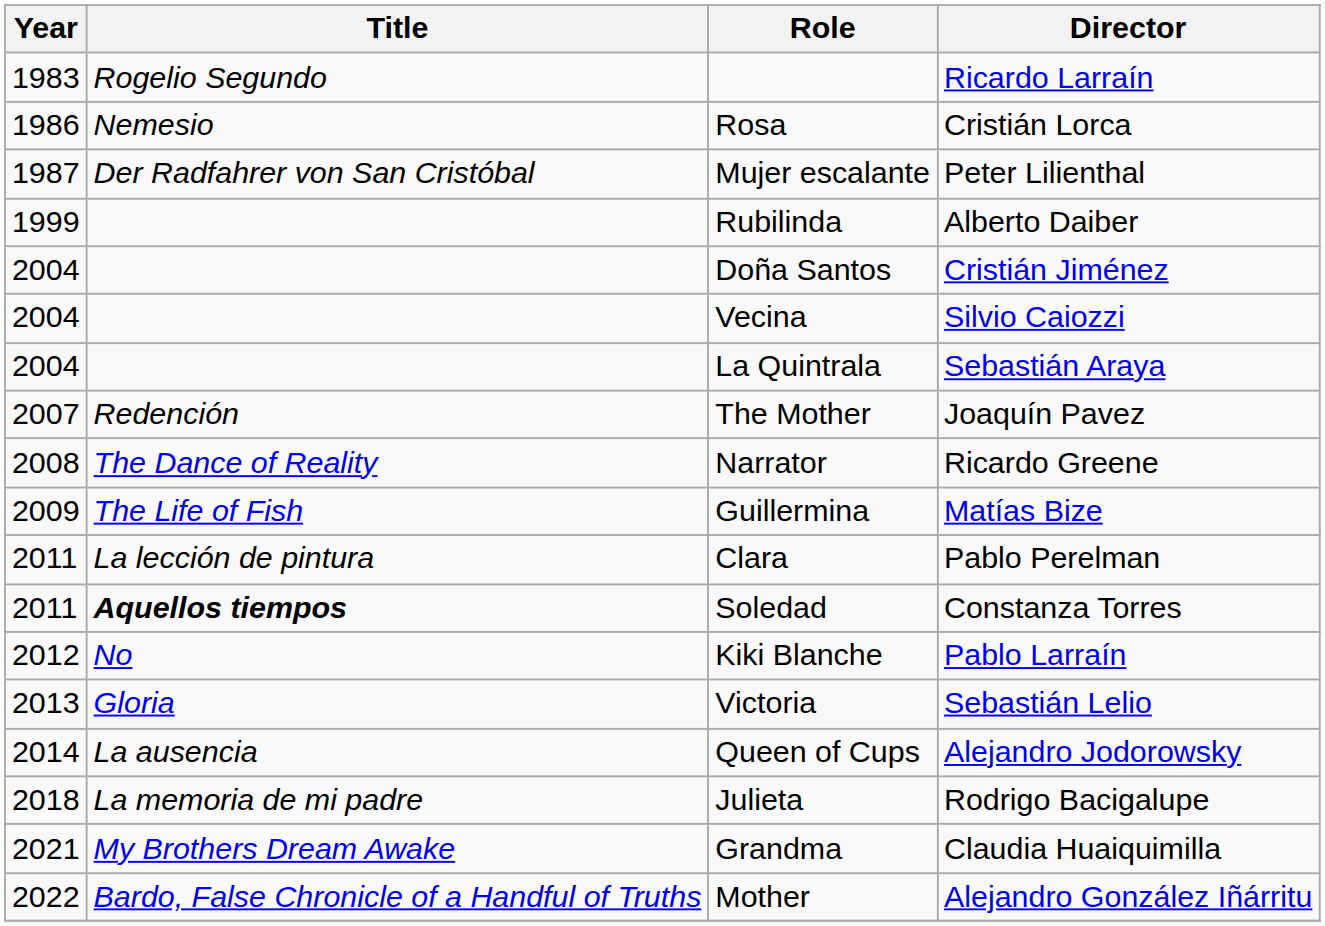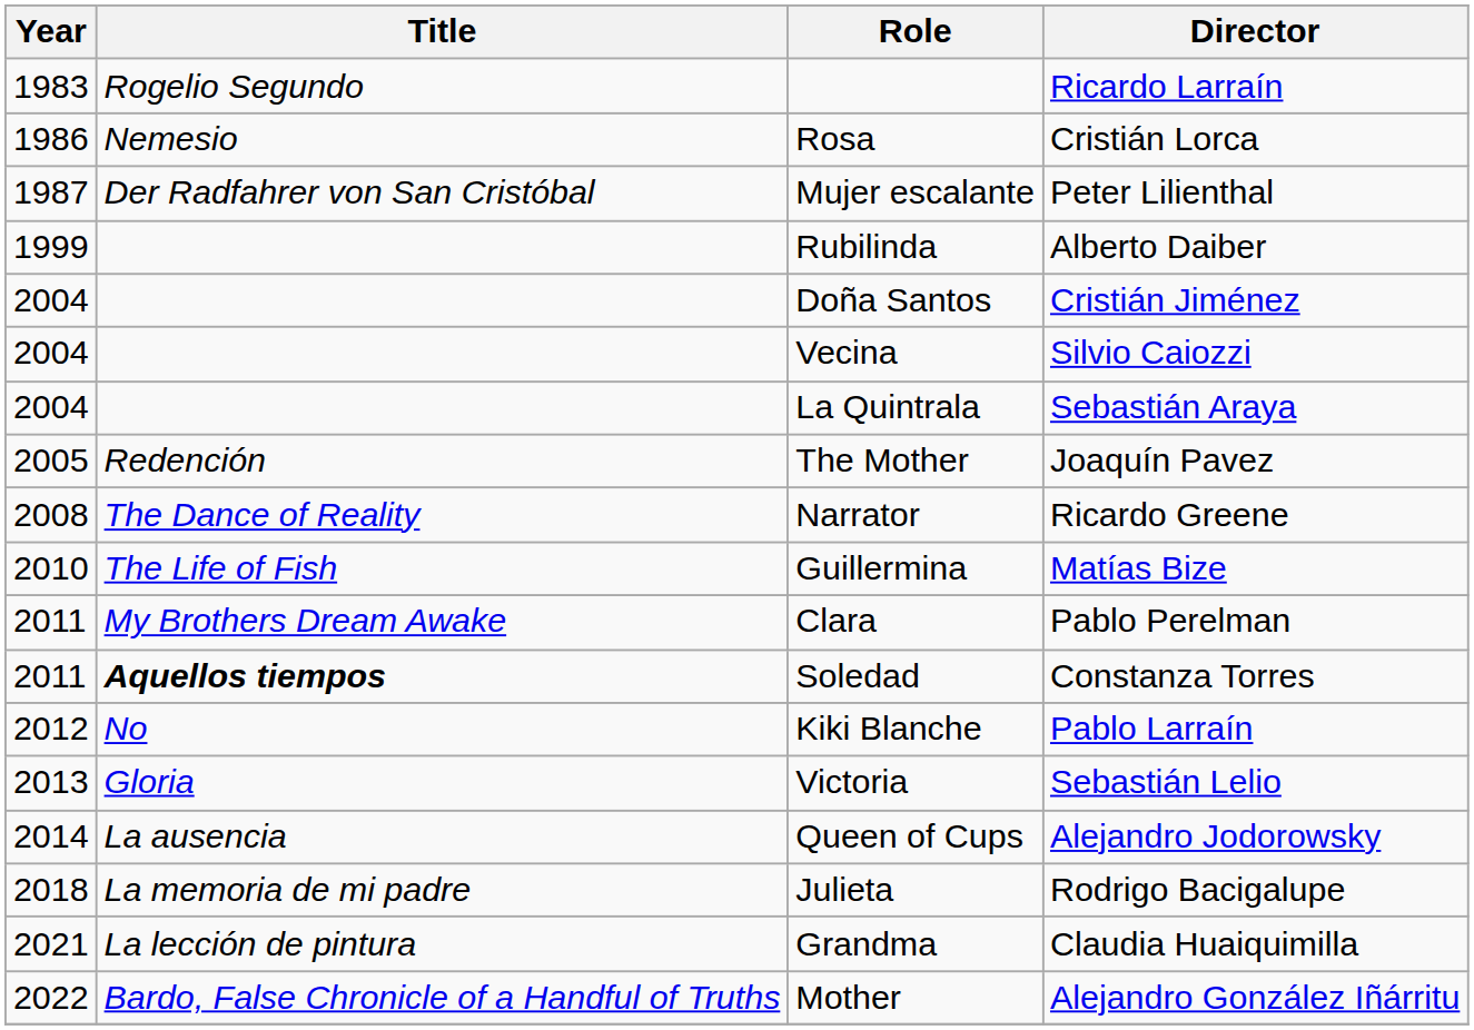 <table class="wikitable">
 <tr>
 <th>Year</th>
 <th>Title</th>
 <th>Role</th>
 <th>Director</th>
 </tr>
 <tr>
 <td>1983</td>
 <td><em>Rogelio Segundo</em></td>
 <td></td>
 <td><a href='#'>Ricardo Larraín</a></td>
 </tr>
 <tr>
 <td>1986</td>
 <td><em>Nemesio</em></td>
 <td>Rosa</td>
 <td>Cristián Lorca</td>
 </tr>
 <tr>
 <td>1987</td>
 <td><em>Der Radfahrer von San Cristóbal</em></td>
 <td>Mujer escalante</td>
 <td>Peter Lilienthal</td>
 </tr>
 <tr>
 <td>1999</td>
 <td><em></em></td>
 <td>Rubilinda</td>
 <td>Alberto Daiber</td>
 </tr>
 <tr>
 <td>2004</td>
 <td><em></em></td>
 <td>Doña Santos</td>
 <td><a href='#'>Cristián Jiménez</a></td>
 </tr>
 <tr>
 <td>2004</td>
 <td><em></em></td>
 <td>Vecina</td>
 <td><a href='#'>Silvio Caiozzi</a></td>
 </tr>
 <tr>
 <td>2004</td>
 <td><em></em></td>
 <td>La Quintrala</td>
 <td><a href='#'>Sebastián Araya</a></td>
 </tr>
 <tr>
-<td>2007</td>
+<td>2005</td>
 <td><em>Redención</em></td>
 <td>The Mother</td>
 <td>Joaquín Pavez</td>
 </tr>
 <tr>
 <td>2008</td>
 <td><em><a href='#'>The Dance of Reality</a></em></td>
 <td>Narrator</td>
 <td>Ricardo Greene</td>
 </tr>
 <tr>
-<td>2009</td>
+<td>2010</td>
 <td><em><a href='#'>The Life of Fish</a></em></td>
 <td>Guillermina</td>
 <td><a href='#'>Matías Bize</a></td>
 </tr>
 <tr>
 <td>2011</td>
-<td><em>La lección de pintura</em></td>
+<td><em><a href='#'>My Brothers Dream Awake</a></em></td>
 <td>Clara</td>
 <td>Pablo Perelman</td>
 </tr>
 <tr>
 <td>2011</td>
 <td><strong><em>Aquellos tiempos</em></strong></td>
 <td>Soledad</td>
 <td>Constanza Torres</td>
 </tr>
 <tr>
 <td>2012</td>
 <td><em><a href='#'>No</a></em></td>
 <td>Kiki Blanche</td>
 <td><a href='#'>Pablo Larraín</a></td>
 </tr>
 <tr>
 <td>2013</td>
 <td><em><a href='#'>Gloria</a></em></td>
 <td>Victoria</td>
 <td><a href='#'>Sebastián Lelio</a></td>
 </tr>
 <tr>
 <td>2014</td>
 <td><em>La ausencia</em></td>
 <td>Queen of Cups</td>
 <td><a href='#'>Alejandro Jodorowsky</a></td>
 </tr>
 <tr>
 <td>2018</td>
 <td><em>La memoria de mi padre</em></td>
 <td>Julieta</td>
 <td>Rodrigo Bacigalupe</td>
 </tr>
 <tr>
 <td>2021</td>
-<td><em><a href='#'>My Brothers Dream Awake</a></em></td>
+<td><em>La lección de pintura</em></td>
 <td>Grandma</td>
 <td>Claudia Huaiquimilla</td>
 </tr>
 <tr>
 <td>2022</td>
 <td><em><a href='#'>Bardo, False Chronicle of a Handful of Truths</a></em></td>
 <td>Mother</td>
 <td><a href='#'>Alejandro González Iñárritu</a></td>
 </tr>
 <tr>
 </tr>
 </table>
